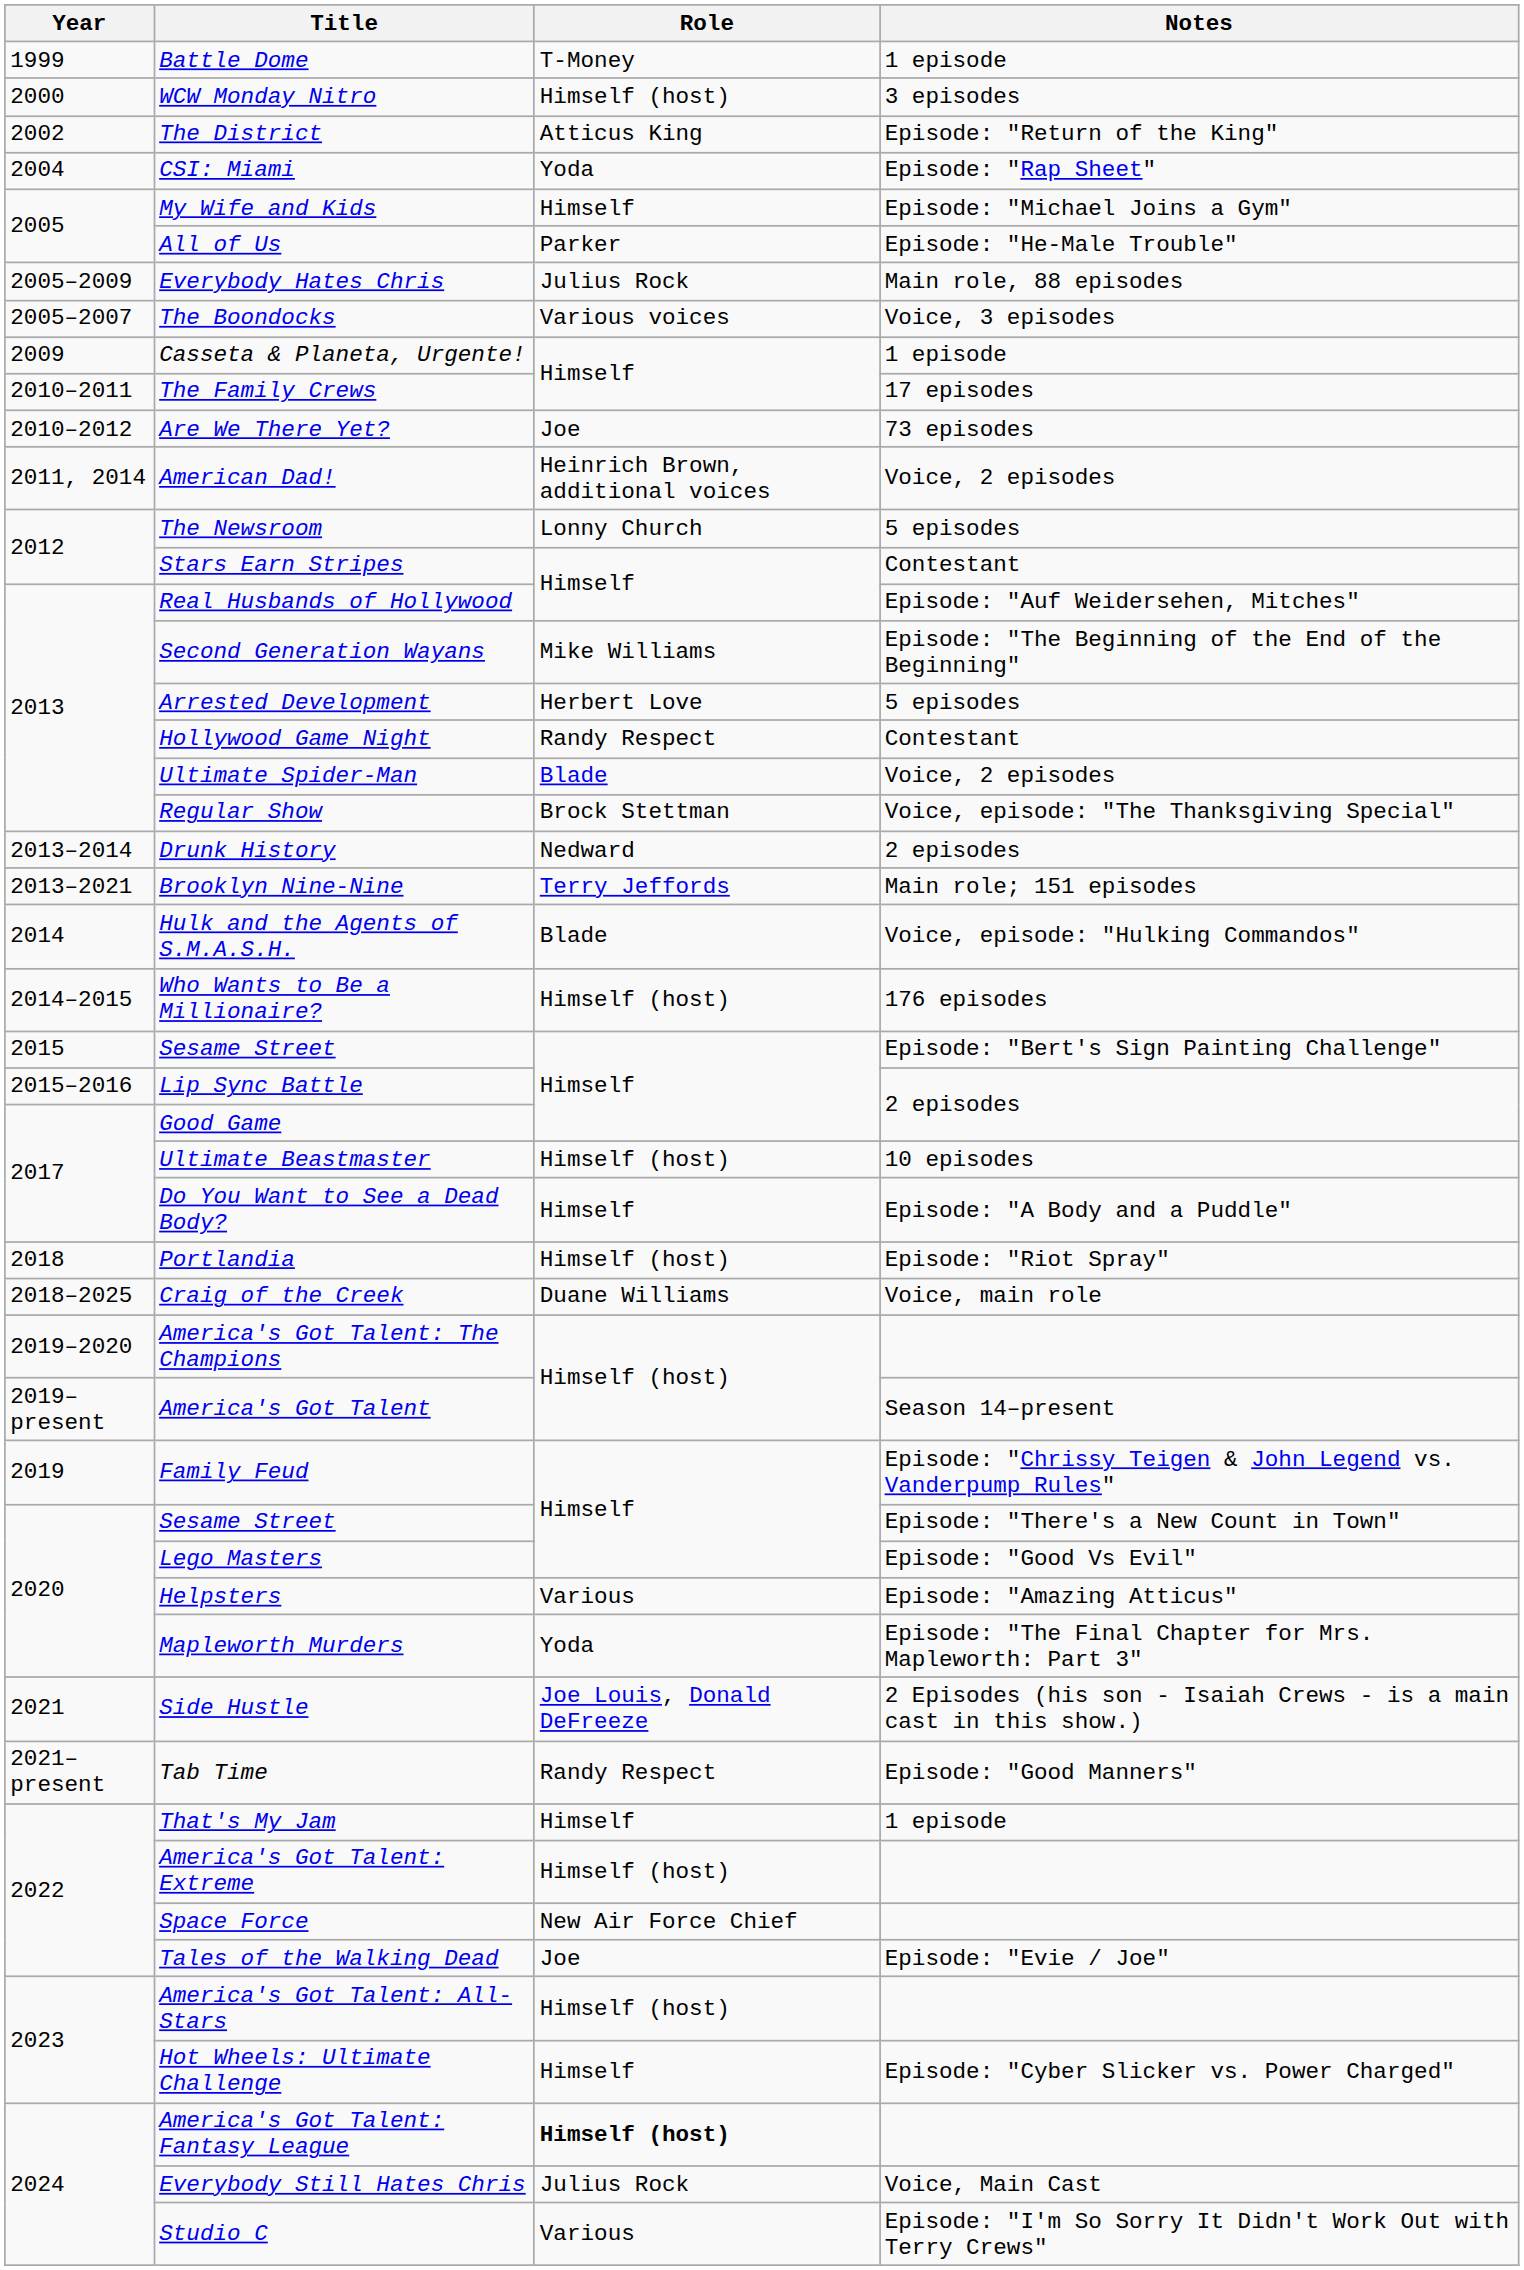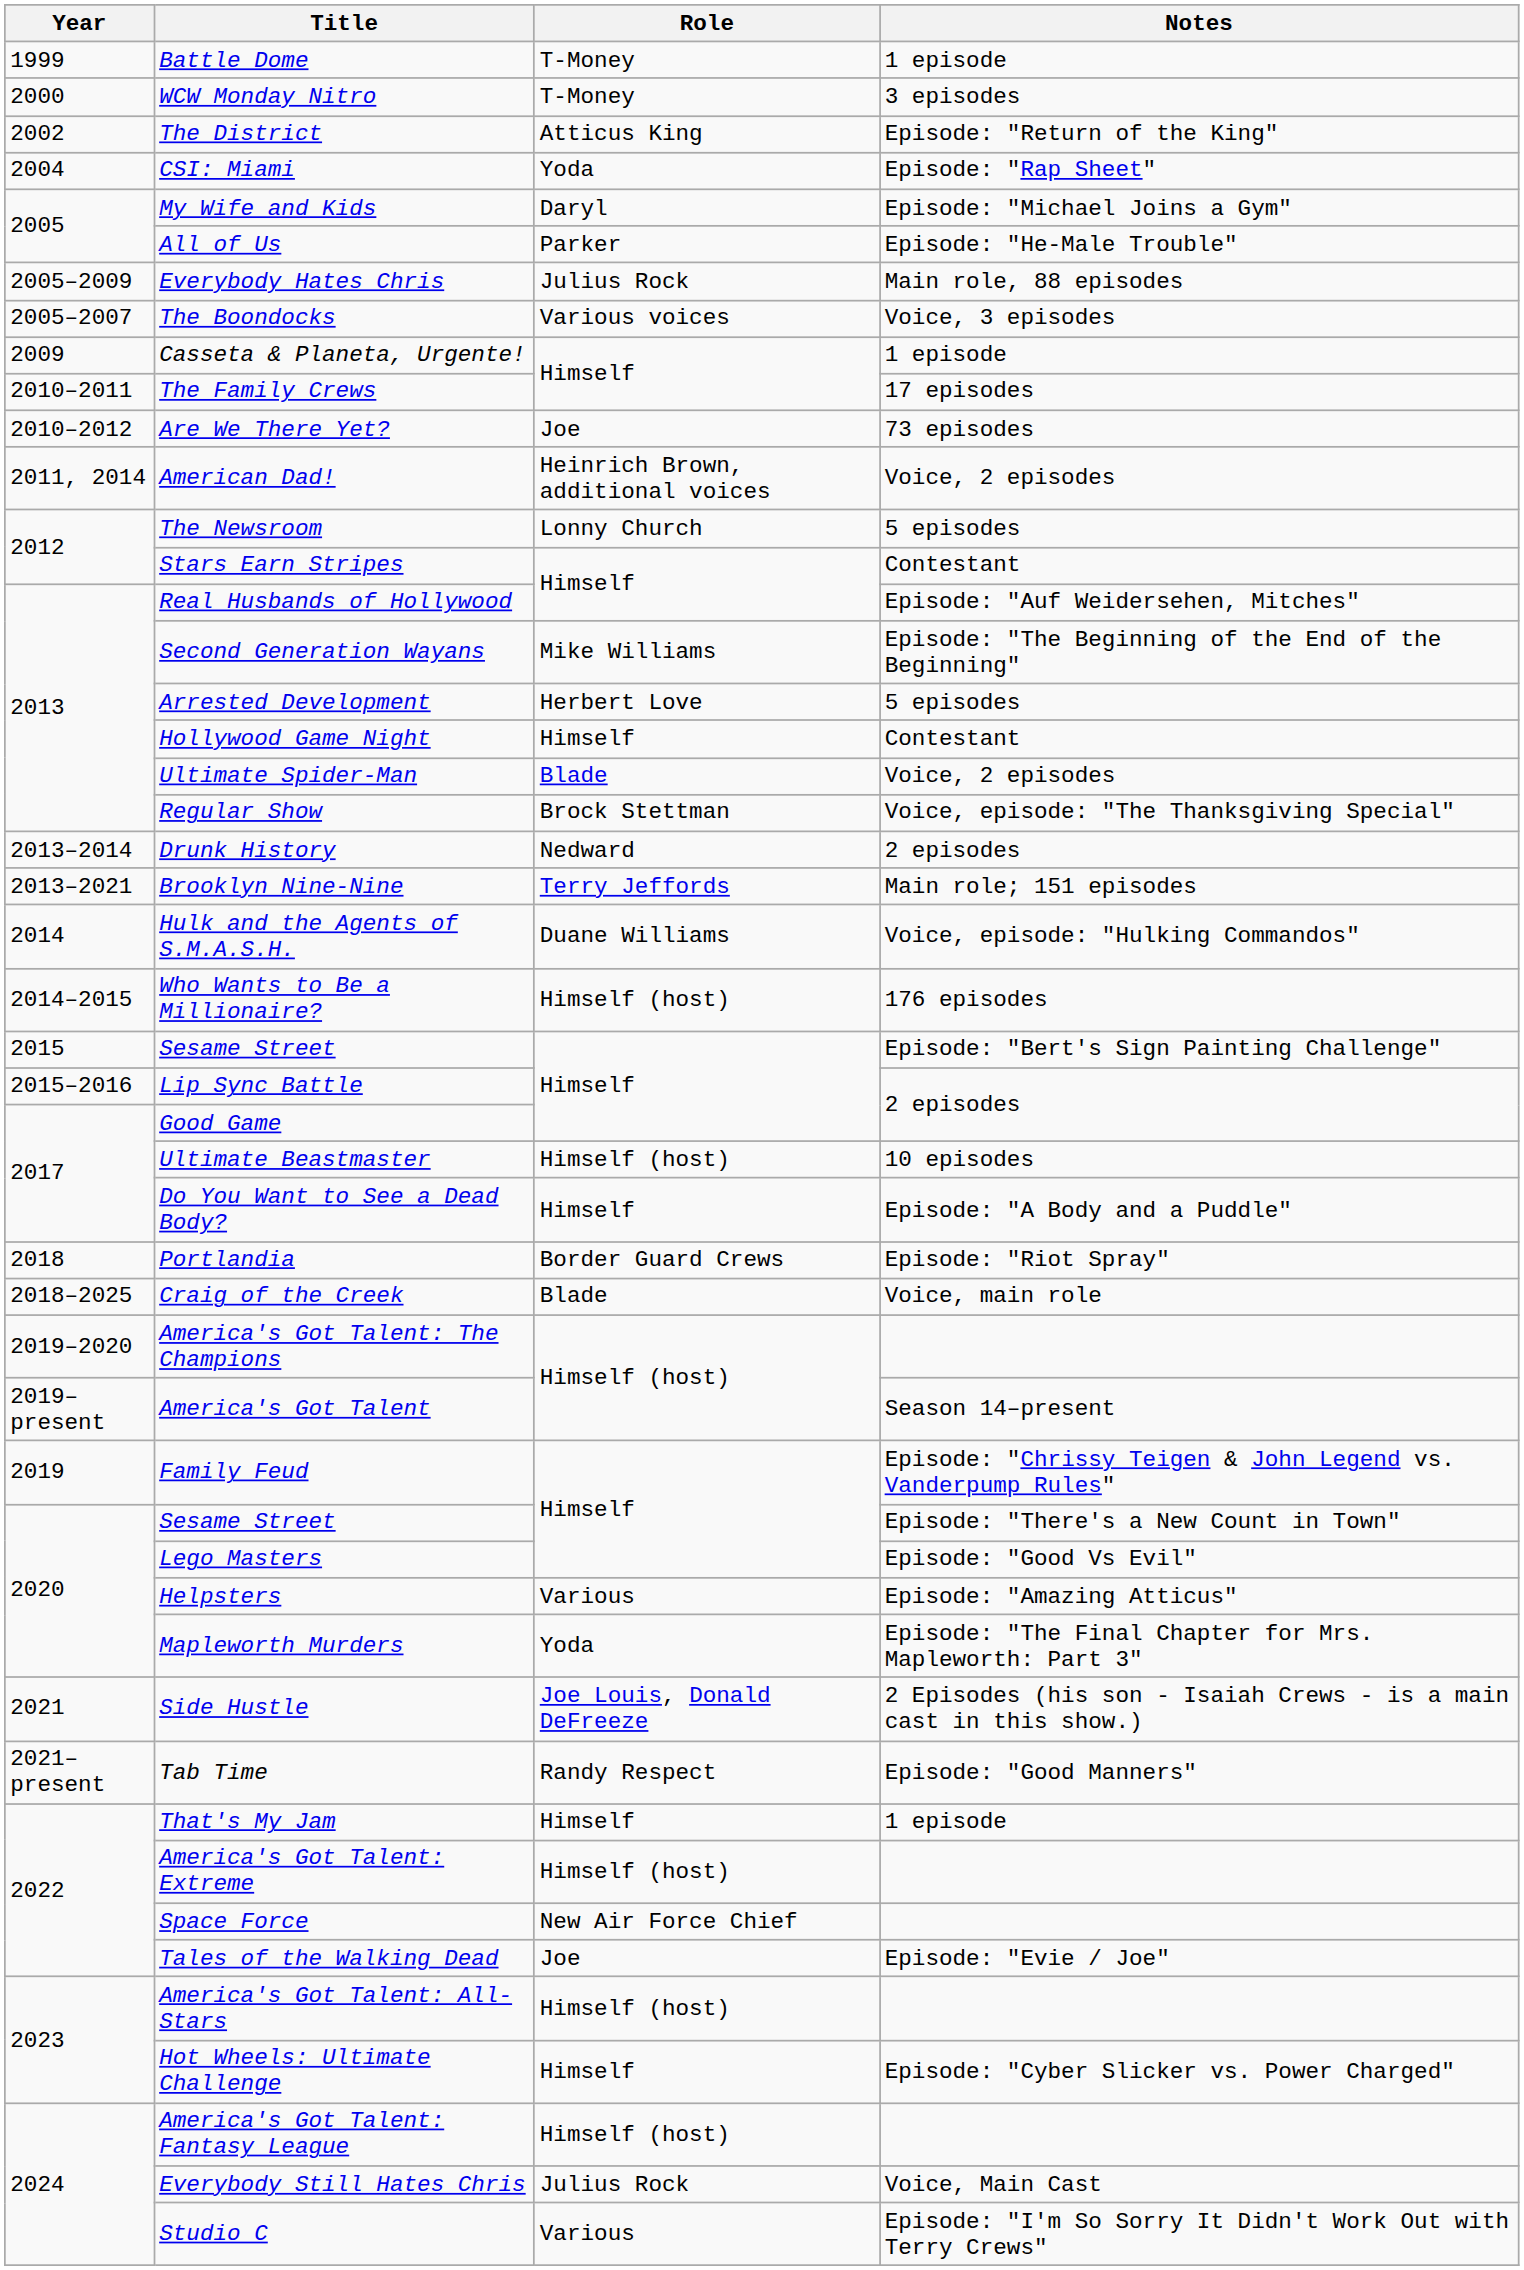 <table class="wikitable sortable">
 <tr>
 <th>Year</th>
 <th>Title</th>
 <th>Role</th>
 <th class="unsortable">Notes</th>
 </tr>
 <tr>
 <td>1999</td>
 <td><em><a href='#'>Battle Dome</a></em></td>
 <td>T-Money</td>
 <td>1 episode</td>
 </tr>
 <tr>
 <td>2000</td>
 <td><em><a href='#'>WCW Monday Nitro</a></em></td>
-<td>Himself (host)</td>
+<td>T-Money</td>
 <td>3 episodes</td>
 </tr>
 <tr>
 <td>2002</td>
 <td><em><a href='#'>The District</a></em></td>
 <td>Atticus King</td>
 <td>Episode: "Return of the King"</td>
 </tr>
 <tr>
 <td>2004</td>
 <td><em><a href='#'>CSI: Miami</a></em></td>
 <td>Yoda</td>
 <td>Episode: "<a href='#'>Rap Sheet</a>"</td>
 </tr>
 <tr>
 <td rowspan="2">2005</td>
 <td><em><a href='#'>My Wife and Kids</a></em></td>
-<td>Himself</td>
+<td>Daryl</td>
 <td>Episode: "Michael Joins a Gym"</td>
 </tr>
 <tr>
 <td><em><a href='#'>All of Us</a></em></td>
 <td>Parker</td>
 <td>Episode: "He-Male Trouble"</td>
 </tr>
 <tr>
 <td>2005–2009</td>
 <td><em><a href='#'>Everybody Hates Chris</a></em></td>
 <td>Julius Rock</td>
 <td>Main role, 88 episodes</td>
 </tr>
 <tr>
 <td>2005–2007</td>
 <td><em><a href='#'>The Boondocks</a></em></td>
 <td>Various voices</td>
 <td>Voice, 3 episodes</td>
 </tr>
 <tr>
 <td>2009</td>
 <td><em>Casseta & Planeta, Urgente!</em></td>
 <td rowspan="2">Himself</td>
 <td>1 episode</td>
 </tr>
 <tr>
 <td>2010–2011</td>
 <td><em><a href='#'>The Family Crews</a></em></td>
 <td>17 episodes</td>
 </tr>
 <tr>
 <td>2010–2012</td>
 <td><em><a href='#'>Are We There Yet?</a></em></td>
 <td>Joe</td>
 <td>73 episodes</td>
 </tr>
 <tr>
 <td>2011, 2014</td>
 <td><em><a href='#'>American Dad!</a></em></td>
 <td>Heinrich Brown, additional voices</td>
 <td>Voice, 2 episodes</td>
 </tr>
 <tr>
 <td rowspan="2">2012</td>
 <td><em><a href='#'>The Newsroom</a></em></td>
 <td>Lonny Church</td>
 <td>5 episodes</td>
 </tr>
 <tr>
 <td><em><a href='#'>Stars Earn Stripes</a></em></td>
 <td rowspan="2">Himself</td>
 <td>Contestant</td>
 </tr>
 <tr>
 <td rowspan="6">2013</td>
 <td><em><a href='#'>Real Husbands of Hollywood</a></em></td>
 <td>Episode: "Auf Weidersehen, Mitches"</td>
 </tr>
 <tr>
 <td><em><a href='#'>Second Generation Wayans</a></em></td>
 <td>Mike Williams</td>
 <td>Episode: "The Beginning of the End of the Beginning"</td>
 </tr>
 <tr>
 <td><em><a href='#'>Arrested Development</a></em></td>
 <td>Herbert Love</td>
 <td>5 episodes</td>
 </tr>
 <tr>
 <td><em><a href='#'>Hollywood Game Night</a></em></td>
-<td>Randy Respect</td>
+<td>Himself</td>
 <td>Contestant</td>
 </tr>
 <tr>
 <td><em><a href='#'>Ultimate Spider-Man</a></em></td>
 <td><a href='#'>Blade</a></td>
 <td>Voice, 2 episodes</td>
 </tr>
 <tr>
 <td><em><a href='#'>Regular Show</a></em></td>
 <td>Brock Stettman</td>
 <td>Voice, episode: "The Thanksgiving Special"</td>
 </tr>
 <tr>
 <td>2013–2014</td>
 <td><em><a href='#'>Drunk History</a></em></td>
 <td>Nedward</td>
 <td>2 episodes</td>
 </tr>
 <tr>
 <td>2013–2021</td>
 <td><em><a href='#'>Brooklyn Nine-Nine</a></em></td>
 <td><a href='#'>Terry Jeffords</a></td>
 <td>Main role; 151 episodes</td>
 </tr>
 <tr>
 <td>2014</td>
 <td><em><a href='#'>Hulk and the Agents of S.M.A.S.H.</a></em></td>
-<td>Blade</td>
+<td>Duane Williams</td>
 <td>Voice, episode: "Hulking Commandos"</td>
 </tr>
 <tr>
 <td>2014–2015</td>
 <td><em><a href='#'>Who Wants to Be a Millionaire?</a></em></td>
 <td>Himself (host)</td>
 <td>176 episodes</td>
 </tr>
 <tr>
 <td>2015</td>
 <td><em><a href='#'>Sesame Street</a></em></td>
 <td rowspan="3">Himself</td>
 <td>Episode: "Bert's Sign Painting Challenge"</td>
 </tr>
 <tr>
 <td>2015–2016</td>
 <td><em><a href='#'>Lip Sync Battle</a></em></td>
 <td rowspan="2">2 episodes</td>
 </tr>
 <tr>
 <td rowspan="3">2017</td>
 <td><em><a href='#'>Good Game</a></em></td>
 </tr>
 <tr>
 <td><em><a href='#'>Ultimate Beastmaster</a></em></td>
 <td>Himself (host)</td>
 <td>10 episodes</td>
 </tr>
 <tr>
 <td><em><a href='#'>Do You Want to See a Dead Body?</a></em></td>
 <td>Himself</td>
 <td>Episode: "A Body and a Puddle"</td>
 </tr>
 <tr>
 <td>2018</td>
 <td><em><a href='#'>Portlandia</a></em></td>
-<td>Himself (host)</td>
+<td>Border Guard Crews</td>
 <td>Episode: "Riot Spray"</td>
 </tr>
 <tr>
 <td>2018–2025</td>
 <td><em><a href='#'>Craig of the Creek</a></em></td>
-<td>Duane Williams</td>
+<td>Blade</td>
 <td>Voice, main role</td>
 </tr>
 <tr>
 <td>2019–2020</td>
 <td><em><a href='#'>America's Got Talent: The Champions</a></em></td>
 <td rowspan="2">Himself (host)</td>
 <td></td>
 </tr>
 <tr>
 <td>2019–present</td>
 <td><em><a href='#'>America's Got Talent</a></em></td>
 <td>Season 14–present</td>
 </tr>
 <tr>
 <td>2019</td>
 <td><em><a href='#'>Family Feud</a></em></td>
 <td rowspan="3">Himself</td>
 <td>Episode: "<a href='#'>Chrissy Teigen</a> & <a href='#'>John Legend</a> vs. <a href='#'>Vanderpump Rules</a>"</td>
 </tr>
 <tr>
 <td rowspan="4">2020</td>
 <td><em><a href='#'>Sesame Street</a></em></td>
 <td>Episode: "There's a New Count in Town"</td>
 </tr>
 <tr>
 <td><em><a href='#'>Lego Masters</a></em></td>
 <td>Episode: "Good Vs Evil"</td>
 </tr>
 <tr>
 <td><em><a href='#'>Helpsters</a></em></td>
 <td>Various</td>
 <td>Episode: "Amazing Atticus"</td>
 </tr>
 <tr>
 <td><em><a href='#'>Mapleworth Murders</a></em></td>
 <td>Yoda</td>
 <td>Episode: "The Final Chapter for Mrs. Mapleworth: Part 3"</td>
 </tr>
 <tr>
 <td>2021</td>
 <td><em><a href='#'>Side Hustle</a></em></td>
 <td><a href='#'>Joe Louis</a>, <a href='#'>Donald DeFreeze</a></td>
 <td>2 Episodes (his son - Isaiah Crews - is a main cast in this show.)</td>
 </tr>
 <tr>
 <td>2021–present</td>
 <td><em>Tab Time</em></td>
 <td>Randy Respect</td>
 <td>Episode: "Good Manners"</td>
 </tr>
 <tr>
 <td rowspan="4">2022</td>
 <td><em><a href='#'>That's My Jam</a></em></td>
 <td>Himself</td>
 <td>1 episode</td>
 </tr>
 <tr>
 <td><em><a href='#'>America's Got Talent: Extreme</a></em></td>
 <td>Himself (host)</td>
 <td></td>
 </tr>
 <tr>
 <td><em><a href='#'>Space Force</a></em></td>
 <td>New Air Force Chief</td>
 <td></td>
 </tr>
 <tr>
 <td><em><a href='#'>Tales of the Walking Dead</a></em></td>
 <td>Joe</td>
 <td>Episode: "Evie / Joe"</td>
 </tr>
 <tr>
 <td rowspan="2">2023</td>
 <td><em><a href='#'>America's Got Talent: All-Stars</a></em></td>
 <td>Himself (host)</td>
 <td></td>
 </tr>
 <tr>
 <td><em><a href='#'>Hot Wheels: Ultimate Challenge</a></em></td>
 <td>Himself</td>
 <td>Episode: "Cyber Slicker vs. Power Charged"</td>
 </tr>
 <tr>
 <td rowspan="3">2024</td>
 <td><em><a href='#'>America's Got Talent: Fantasy League</a></em></td>
-<td><strong>Himself (host)</strong></td>
+<td>Himself (host)</td>
 <td></td>
 </tr>
 <tr>
 <td><em><a href='#'>Everybody Still Hates Chris</a></em></td>
 <td>Julius Rock</td>
 <td>Voice, Main Cast</td>
 </tr>
 <tr>
 <td><em><a href='#'>Studio C</a></em></td>
 <td>Various</td>
 <td>Episode: "I'm So Sorry It Didn't Work Out with Terry Crews"</td>
 </tr>
 </table>
